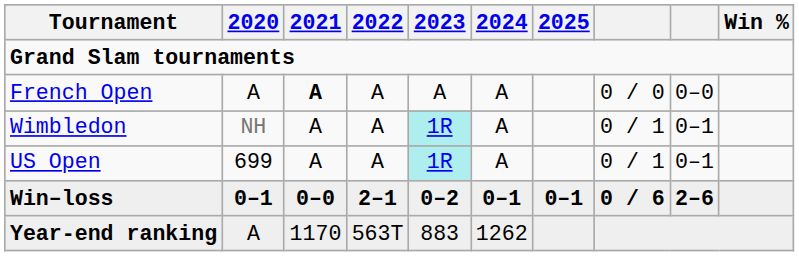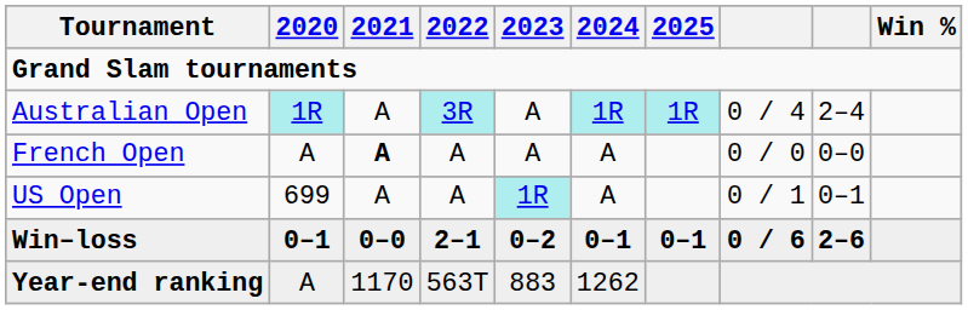 <table class="wikitable nowrap" style=text-align:center>
 <tr>
 <th>Tournament</th>
 <th><a href='#'>2020</a></th>
 <th><a href='#'>2021</a></th>
 <th><a href='#'>2022</a></th>
 <th><a href='#'>2023</a></th>
 <th><a href='#'>2024</a></th>
 <th><a href='#'>2025</a></th>
 <th></th>
 <th></th>
 <th>Win %</th>
 </tr>
 <tr>
 <td colspan="10" align="left"><strong>Grand Slam tournaments</strong></td>
 </tr>
 <tr>
+<td align=left><a href='#'>Australian Open</a></td>
+<td bgcolor=afeeee><a href='#'>1R</a></td>
+<td>A</td>
+<td bgcolor=afeeee><a href='#'>3R</a></td>
+<td>A</td>
+<td bgcolor=afeeee><a href='#'>1R</a></td>
+<td bgcolor=afeeee><a href='#'>1R</a></td>
+<td>0 / 4</td>
+<td>2–4</td>
+<td></td>
+</tr>
+<tr>
 <td align=left><a href='#'>French Open</a></td>
 <td>A</td>
 <td><strong>A</strong></td>
 <td>A</td>
 <td>A</td>
 <td>A</td>
 <td></td>
 <td>0 / 0</td>
 <td>0–0</td>
-<td></td>
-</tr>
-<tr>
-<td align=left><a href='#'>Wimbledon</a></td>
-<td style=color:#767676>NH</td>
-<td>A</td>
-<td>A</td>
-<td bgcolor=afeeee><a href='#'>1R</a></td>
-<td>A</td>
-<td></td>
-<td>0 / 1</td>
-<td>0–1</td>
 <td></td>
 </tr>
 <tr>
 <td align=left><a href='#'>US Open</a></td>
 <td>699</td>
 <td>A</td>
 <td>A</td>
 <td bgcolor=afeeee><a href='#'>1R</a></td>
 <td>A</td>
 <td></td>
 <td>0 / 1</td>
 <td>0–1</td>
 <td></td>
 </tr>
 <tr style=font-weight:bold;background:#efefef>
 <td style=text-align:left>Win–loss</td>
 <td>0–1</td>
 <td>0–0</td>
 <td>2–1</td>
 <td>0–2</td>
 <td>0–1</td>
 <td>0–1</td>
 <td>0 / 6</td>
 <td>2–6</td>
 <td></td>
 </tr>
 <tr style=background:#efefef>
 <td align=left><strong>Year-end ranking</strong></td>
 <td>A</td>
 <td>1170</td>
 <td>563T</td>
 <td>883</td>
 <td>1262</td>
 <td></td>
 <td colspan="3"></td>
 </tr>
 </table>
